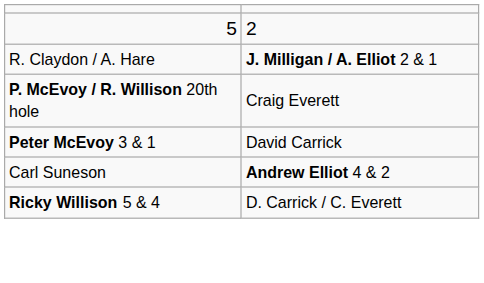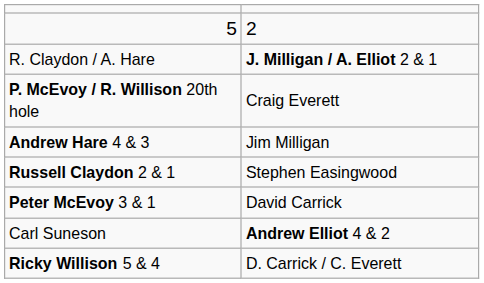 <table class="wikitable">
 <tr>
 <td align="center" width="190"></td>
 <td align="center" width="190"></td>
 </tr>
 <tr>
 <td align="right">5</td>
 <td>2</td>
 </tr>
 <tr>
 <td><small>R. Claydon / A. Hare</small></td>
 <td><small><strong>J. Milligan / A. Elliot</strong> 2 & 1</small></td>
 </tr>
 <tr>
 <td><small><strong>P. McEvoy / R. Willison</strong> 20th hole</small></td>
 <td><small>Craig Everett</small></td>
 </tr>
 <tr>
+<td><small><strong>Andrew Hare</strong> 4 & 3</small></td>
+<td><small>Jim Milligan</small></td>
+</tr>
+<tr>
+<td><small><strong>Russell Claydon</strong> 2 & 1</small></td>
+<td><small>Stephen Easingwood</small></td>
+</tr>
+<tr>
 <td><small><strong>Peter McEvoy</strong> 3 & 1</small></td>
 <td><small>David Carrick</small></td>
 </tr>
 <tr>
 <td><small>Carl Suneson</small></td>
 <td><small><strong>Andrew Elliot</strong> 4 & 2</small></td>
 </tr>
 <tr>
 <td><strong><small>Ricky Willison</small></strong> <small>5 & 4</small></td>
 <td><small>D. Carrick / C. Everett</small></td>
 </tr>
 </table>
